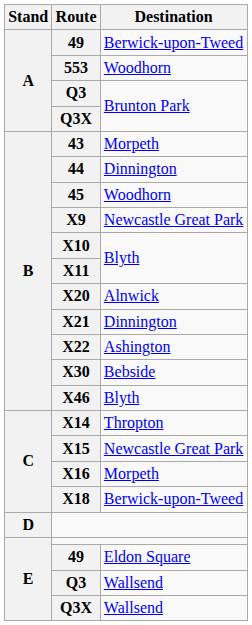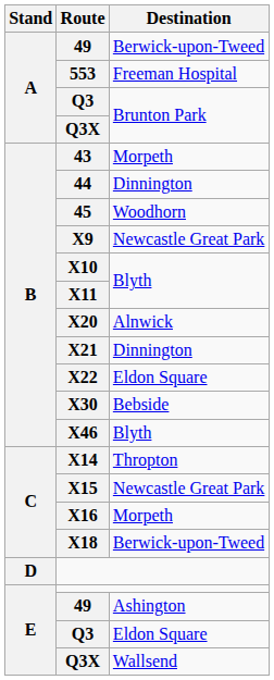 <table class="wikitable sortable mw-collapsible mw-collapsed">
 <tr>
 <th><strong>Stand</strong></th>
 <th><strong>Route</strong></th>
 <th><strong>Destination</strong></th>
 </tr>
 <tr>
 <th rowspan="4">A</th>
 <th>49</th>
 <td><a href='#'>Berwick-upon-Tweed</a> <br></td>
 </tr>
 <tr>
 <th>553</th>
-<td><a href='#'>Woodhorn</a><br></td>
+<td><a href='#'>Freeman Hospital</a><br></td>
 </tr>
 <tr>
 <th>Q3</th>
 <td rowspan="2"><a href='#'>Brunton Park</a></td>
 </tr>
 <tr>
 <th>Q3X</th>
 </tr>
 <tr>
 <th rowspan="11">B</th>
 <th>43</th>
 <td><a href='#'>Morpeth</a>  <br></td>
 </tr>
 <tr>
 <th>44</th>
 <td><a href='#'>Dinnington</a><br></td>
 </tr>
 <tr>
 <th>45</th>
 <td><a href='#'>Woodhorn</a><br></td>
 </tr>
 <tr>
 <th>X9</th>
 <td><a href='#'>Newcastle Great Park</a><br></td>
 </tr>
 <tr>
 <th>X10</th>
 <td rowspan="2"><a href='#'>Blyth</a> <br></td>
 </tr>
 <tr>
 <th>X11</th>
 </tr>
 <tr>
 <th>X20</th>
 <td><a href='#'>Alnwick</a> <br></td>
 </tr>
 <tr>
 <th>X21</th>
 <td><a href='#'>Dinnington</a><br></td>
 </tr>
 <tr>
 <th>X22</th>
-<td><a href='#'>Ashington</a> <br></td>
+<td><a href='#'>Eldon Square</a>  <br></td>
 </tr>
 <tr>
 <th>X30</th>
 <td><a href='#'>Bebside</a><br></td>
 </tr>
 <tr>
 <th>X46</th>
 <td><a href='#'>Blyth</a><br></td>
 </tr>
 <tr>
 <th rowspan="4">C</th>
 <th>X14</th>
 <td><a href='#'>Thropton</a><br></td>
 </tr>
 <tr>
 <th>X15</th>
 <td><a href='#'>Newcastle Great Park</a><br></td>
 </tr>
 <tr>
 <th>X16</th>
 <td><a href='#'>Morpeth</a>  <br></td>
 </tr>
 <tr>
 <th>X18</th>
 <td><a href='#'>Berwick-upon-Tweed</a> <br></td>
 </tr>
 <tr>
 <th>D</th>
 <td colspan="2"></td>
 </tr>
 <tr>
 <th rowspan="4">E</th>
 <td colspan="2"></td>
 </tr>
 <tr>
 <th>49</th>
-<td><a href='#'>Eldon Square</a>  <br></td>
+<td><a href='#'>Ashington</a> <br></td>
 </tr>
 <tr>
 <th>Q3</th>
-<td><a href='#'>Wallsend</a>  <br></td>
+<td><a href='#'>Eldon Square</a>  <br></td>
 </tr>
 <tr>
 <th>Q3X</th>
 <td><a href='#'>Wallsend</a>  <br></td>
 </tr>
 </table>
